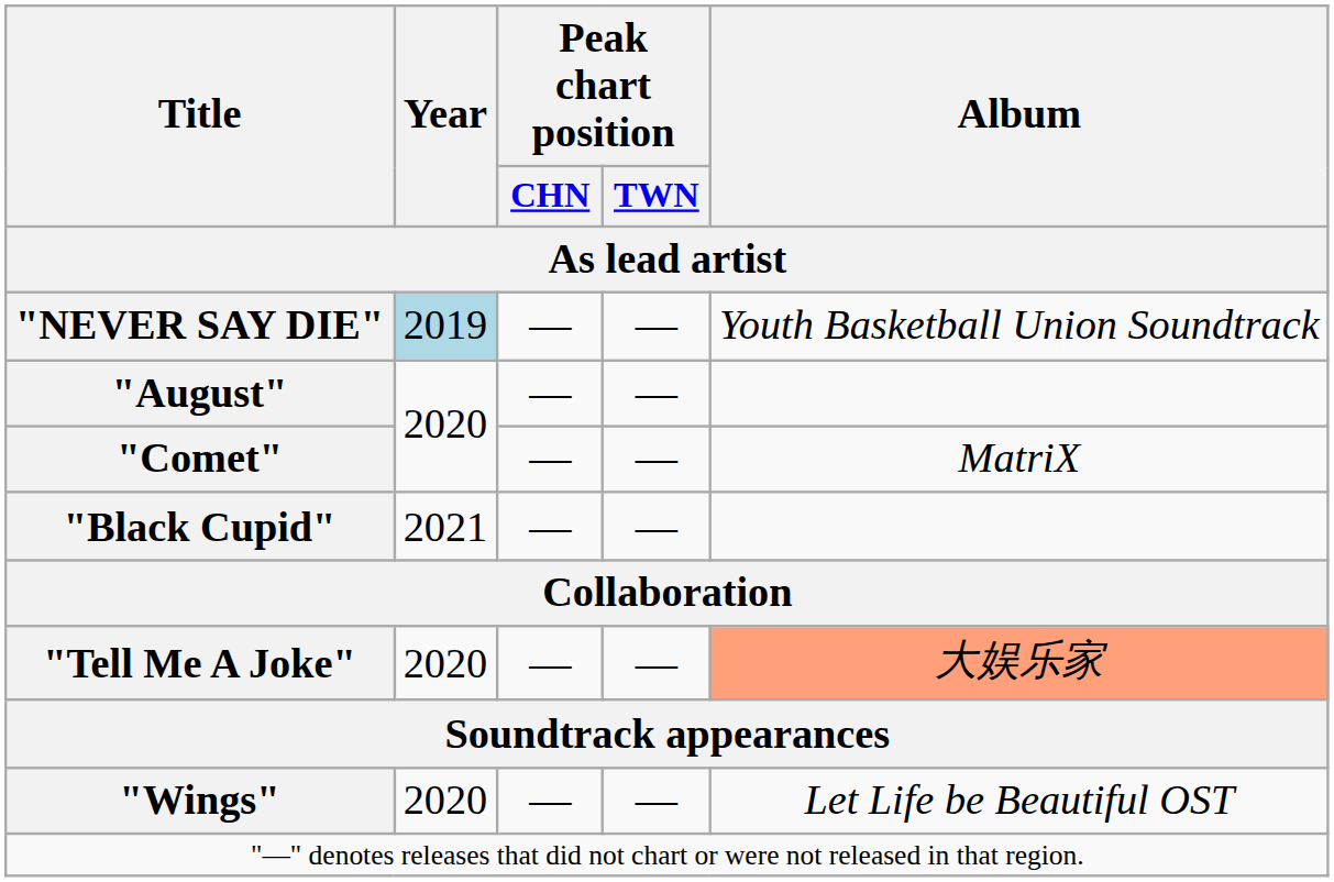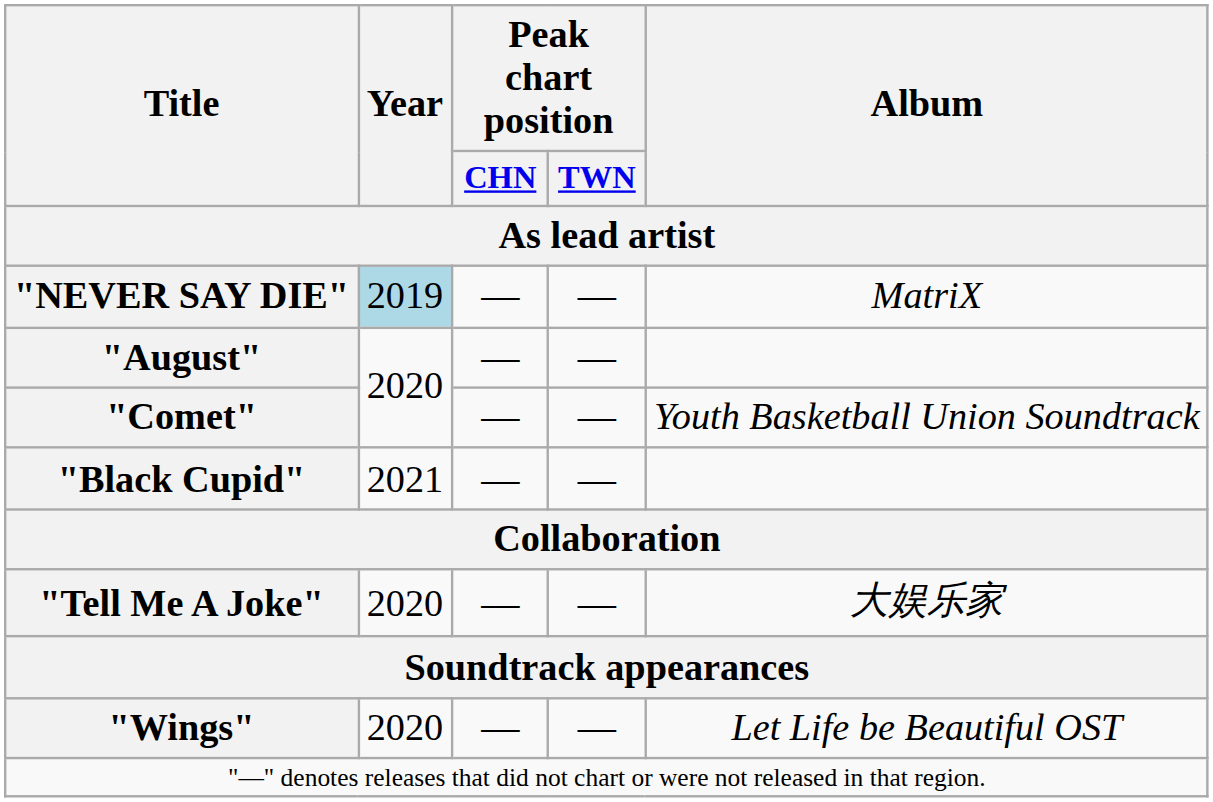 <table class="wikitable plainrowheaders" style="text-align:center;">
 <tr>
 <th scope="col" rowspan="2">Title</th>
 <th scope="col" rowspan="2">Year</th>
 <th scope="col" colspan="2">Peak chart position</th>
 <th scope="col" rowspan="2">Album</th>
 </tr>
 <tr>
 <th scope="col" style="width:2.5em;font-size:85%;"><a href='#'>CHN</a><br></th>
 <th scope="col" rowspan="1" style="width:2.5em;font-size:85%;"><a href='#'>TWN</a><br></th>
 </tr>
 <tr>
 <th scope="col" colspan="6">As lead artist</th>
 </tr>
 <tr>
 <th scope="row">"NEVER SAY DIE"</th>
 <td style="background: lightblue;">2019</td>
 <td>—</td>
 <td>—</td>
-<td><em>Youth Basketball Union Soundtrack</em></td>
+<td><em>MatriX</em></td>
 </tr>
 <tr>
 <th scope="row">"August"</th>
 <td rowspan="2">2020</td>
 <td>—</td>
 <td>—</td>
 <td></td>
 </tr>
 <tr>
 <th scope="row">"Comet"</th>
 <td>—</td>
 <td>—</td>
-<td><em>MatriX</em></td>
+<td><em>Youth Basketball Union Soundtrack</em></td>
 </tr>
 <tr>
 <th scope="row">"Black Cupid"</th>
 <td>2021</td>
 <td>—</td>
 <td>—</td>
 <td></td>
 </tr>
 <tr>
 <th scope=col colspan="6">Collaboration</th>
 </tr>
 <tr>
 <th scope="row">"Tell Me A Joke"<br></th>
 <td rowspan="1">2020</td>
 <td>—</td>
 <td>—</td>
-<td style="background: lightsalmon;"><em>大娱乐家</em></td>
+<td><em>大娱乐家</em></td>
 </tr>
 <tr>
 <th scope=col colspan="6">Soundtrack appearances</th>
 </tr>
 <tr>
 <th scope="row">"Wings"<br></th>
 <td rowspan="1">2020</td>
 <td>—</td>
 <td>—</td>
 <td><em>Let Life be Beautiful OST</em></td>
 </tr>
 <tr>
 <td colspan="6" style="font-size:8pt">"—" denotes releases that did not chart or were not released in that region.</td>
 </tr>
 </table>
